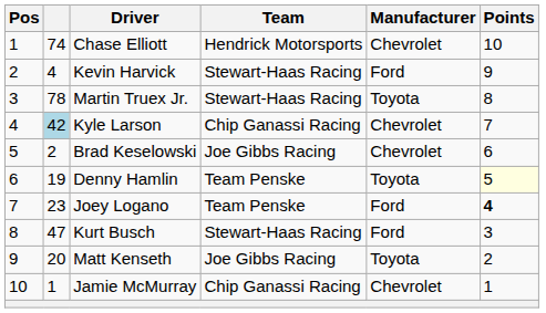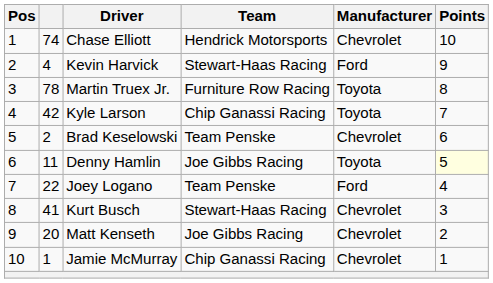 <table class="wikitable" style="font-size:98%">
 <tr>
 <th>Pos</th>
 <th></th>
 <th>Driver</th>
 <th>Team</th>
 <th>Manufacturer</th>
 <th>Points</th>
 </tr>
 <tr>
 <td>1</td>
 <td>74</td>
 <td>Chase Elliott</td>
 <td>Hendrick Motorsports</td>
 <td>Chevrolet</td>
 <td>10</td>
 </tr>
 <tr>
 <td>2</td>
 <td>4</td>
 <td>Kevin Harvick</td>
 <td>Stewart-Haas Racing</td>
 <td>Ford</td>
 <td>9</td>
 </tr>
 <tr>
 <td>3</td>
 <td>78</td>
 <td>Martin Truex Jr.</td>
-<td>Stewart-Haas Racing</td>
+<td>Furniture Row Racing</td>
 <td>Toyota</td>
 <td>8</td>
 </tr>
 <tr>
 <td>4</td>
-<td style="background: lightblue;">42</td>
+<td>42</td>
 <td>Kyle Larson</td>
 <td>Chip Ganassi Racing</td>
-<td>Chevrolet</td>
+<td>Toyota</td>
 <td>7</td>
 </tr>
 <tr>
 <td>5</td>
 <td>2</td>
 <td>Brad Keselowski</td>
-<td>Joe Gibbs Racing</td>
+<td>Team Penske</td>
 <td>Chevrolet</td>
 <td>6</td>
 </tr>
 <tr>
 <td>6</td>
-<td>19</td>
+<td>11</td>
 <td>Denny Hamlin</td>
-<td>Team Penske</td>
+<td>Joe Gibbs Racing</td>
 <td>Toyota</td>
 <td style="background: lightyellow;">5</td>
 </tr>
 <tr>
 <td>7</td>
-<td>23</td>
+<td>22</td>
 <td>Joey Logano</td>
 <td>Team Penske</td>
 <td>Ford</td>
-<td><strong>4</strong></td>
+<td>4</td>
 </tr>
 <tr>
 <td>8</td>
-<td>47</td>
+<td>41</td>
 <td>Kurt Busch</td>
 <td>Stewart-Haas Racing</td>
-<td>Ford</td>
+<td>Chevrolet</td>
 <td>3</td>
 </tr>
 <tr>
 <td>9</td>
 <td>20</td>
 <td>Matt Kenseth</td>
 <td>Joe Gibbs Racing</td>
-<td>Toyota</td>
+<td>Chevrolet</td>
 <td>2</td>
 </tr>
 <tr>
 <td>10</td>
 <td>1</td>
 <td>Jamie McMurray</td>
 <td>Chip Ganassi Racing</td>
 <td>Chevrolet</td>
 <td>1</td>
 </tr>
 <tr>
 <th colspan="6"></th>
 </tr>
 </table>
